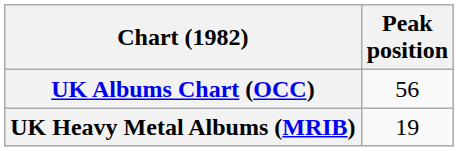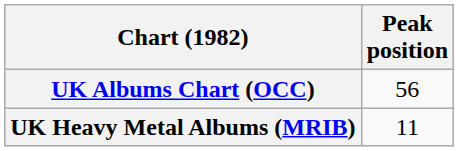 <table class="wikitable plainrowheaders" style="text-align:center">
 <tr>
 <th>Chart (1982)</th>
 <th>Peak<br>position</th>
 </tr>
 <tr>
 <th scope="row"><a href='#'>UK Albums Chart</a> (<a href='#'>OCC</a>)</th>
 <td>56</td>
 </tr>
 <tr>
 <th scope="row">UK Heavy Metal Albums (<a href='#'>MRIB</a>)</th>
-<td>19</td>
+<td>11</td>
 </tr>
 </table>
